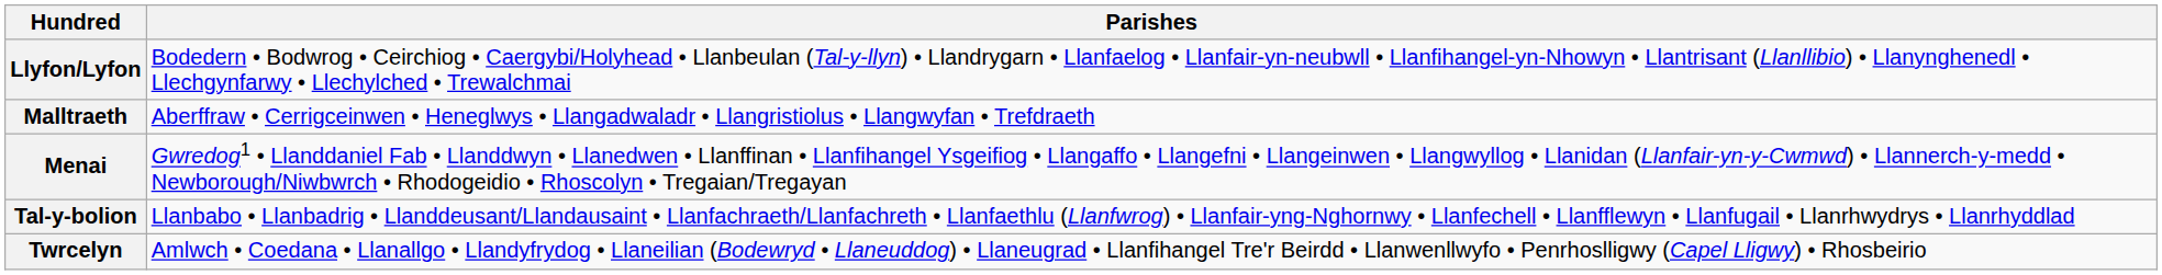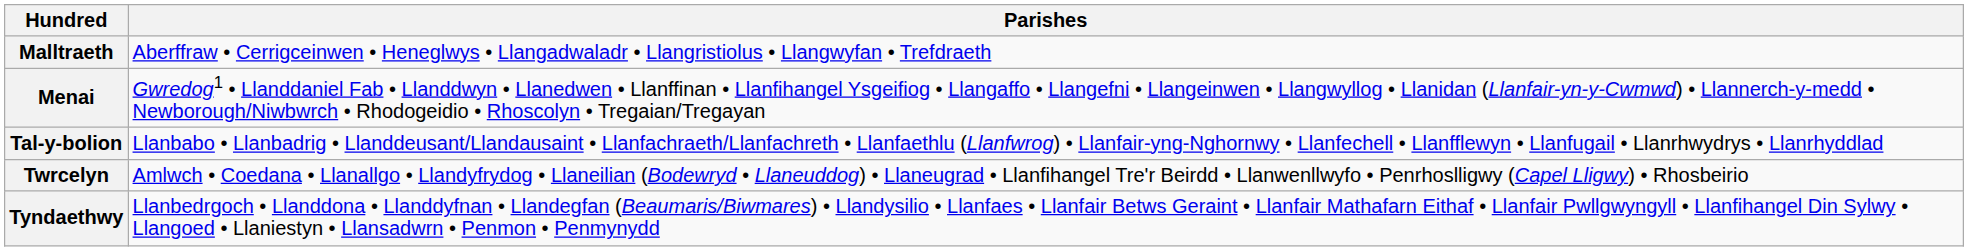 <table class="wikitable">
 <tr>
 <th>Hundred</th>
 <th>Parishes</th>
-</tr>
-<tr>
-<th>Llyfon/Lyfon</th>
-<td><a href='#'>Bodedern</a> • Bodwrog • Ceirchiog • <a href='#'>Caergybi/Holyhead</a> • Llanbeulan (<em><a href='#'>Tal-y-llyn</a></em>) • Llandrygarn • <a href='#'>Llanfaelog</a> • <a href='#'>Llanfair-yn-neubwll</a> • <a href='#'>Llanfihangel-yn-Nhowyn</a> • <a href='#'>Llantrisant</a> (<em><a href='#'>Llanllibio</a></em>) • <a href='#'>Llanynghenedl</a> • <a href='#'>Llechgynfarwy</a> • <a href='#'>Llechylched</a> • <a href='#'>Trewalchmai</a></td>
 </tr>
 <tr>
 <th>Malltraeth</th>
 <td><a href='#'>Aberffraw</a> • <a href='#'>Cerrigceinwen</a> • <a href='#'>Heneglwys</a> • <a href='#'>Llangadwaladr</a> • <a href='#'>Llangristiolus</a> • <a href='#'>Llangwyfan</a> • <a href='#'>Trefdraeth</a></td>
 </tr>
 <tr>
 <th>Menai</th>
 <td><em><a href='#'>Gwredog</a></em><sup>1</sup> • <a href='#'>Llanddaniel Fab</a> • <a href='#'>Llanddwyn</a> • <a href='#'>Llanedwen</a> • Llanffinan • <a href='#'>Llanfihangel Ysgeifiog</a> • <a href='#'>Llangaffo</a> • <a href='#'>Llangefni</a> • <a href='#'>Llangeinwen</a> • <a href='#'>Llangwyllog</a> • <a href='#'>Llanidan</a> (<em><a href='#'>Llanfair-yn-y-Cwmwd</a></em>) • <a href='#'>Llannerch-y-medd</a> • <a href='#'>Newborough/Niwbwrch</a> • Rhodogeidio • <a href='#'>Rhoscolyn</a> • Tregaian/Tregayan</td>
 </tr>
 <tr>
 <th>Tal-y-bolion</th>
 <td><a href='#'>Llanbabo</a> • <a href='#'>Llanbadrig</a> • <a href='#'>Llanddeusant/Llandausaint</a> • <a href='#'>Llanfachraeth/Llanfachreth</a> • <a href='#'>Llanfaethlu</a> (<a href='#'><em>Llanfwrog</em></a>) • <a href='#'>Llanfair-yng-Nghornwy</a> • <a href='#'>Llanfechell</a> • <a href='#'>Llanfflewyn</a> • <a href='#'>Llanfugail</a> • Llanrhwydrys • <a href='#'>Llanrhyddlad</a></td>
 </tr>
 <tr>
 <th>Twrcelyn</th>
 <td><a href='#'>Amlwch</a> • <a href='#'>Coedana</a> • <a href='#'>Llanallgo</a> • <a href='#'>Llandyfrydog</a> • <a href='#'>Llaneilian</a> (<em><a href='#'>Bodewryd</a> • <a href='#'>Llaneuddog</a></em>) • <a href='#'>Llaneugrad</a> • Llanfihangel Tre'r Beirdd • Llanwenllwyfo • Penrhoslligwy (<em><a href='#'>Capel Lligwy</a></em>) • Rhosbeirio</td>
 </tr>
+<tr>
+<th>Tyndaethwy</th>
+<td><a href='#'>Llanbedrgoch</a> • <a href='#'>Llanddona</a> • <a href='#'>Llanddyfnan</a> • <a href='#'>Llandegfan</a> (<em><a href='#'>Beaumaris/Biwmares</a></em>) • <a href='#'>Llandysilio</a> • <a href='#'>Llanfaes</a> • <a href='#'>Llanfair Betws Geraint</a> • <a href='#'>Llanfair Mathafarn Eithaf</a> • <a href='#'>Llanfair Pwllgwyngyll</a> • <a href='#'>Llanfihangel Din Sylwy</a> • <a href='#'>Llangoed</a> • Llaniestyn • <a href='#'>Llansadwrn</a> • <a href='#'>Penmon</a> • <a href='#'>Penmynydd</a></td>
+</tr>
 </table>
